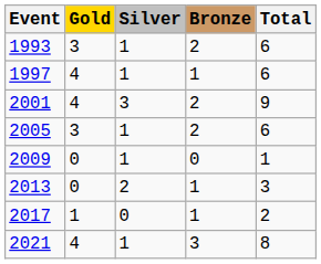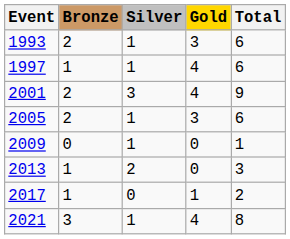 <table class="wikitable">
 <tr>
 <th>Event</th>
+<td style="background:#c96; font-weight:bold;">Bronze</td>
+<td style="background:silver; font-weight:bold;">Silver</td>
 <td style="background:gold; font-weight:bold;">Gold</td>
-<td style="background:silver; font-weight:bold;">Silver</td>
-<td style="background:#c96; font-weight:bold;">Bronze</td>
 <th>Total</th>
 </tr>
 <tr>
 <td><a href='#'>1993</a></td>
+<td>2</td>
+<td>1</td>
 <td>3</td>
-<td>1</td>
-<td>2</td>
 <td>6</td>
 </tr>
 <tr>
 <td><a href='#'>1997</a></td>
-<td>4</td>
 <td>1</td>
 <td>1</td>
+<td>4</td>
 <td>6</td>
 </tr>
 <tr>
 <td><a href='#'>2001</a></td>
+<td>2</td>
+<td>3</td>
 <td>4</td>
-<td>3</td>
-<td>2</td>
 <td>9</td>
 </tr>
 <tr>
 <td><a href='#'>2005</a></td>
+<td>2</td>
+<td>1</td>
 <td>3</td>
-<td>1</td>
-<td>2</td>
 <td>6</td>
 </tr>
 <tr>
 <td><a href='#'>2009</a></td>
 <td>0</td>
 <td>1</td>
 <td>0</td>
 <td>1</td>
 </tr>
 <tr>
 <td><a href='#'>2013</a></td>
+<td>1</td>
+<td>2</td>
 <td>0</td>
-<td>2</td>
-<td>1</td>
 <td>3</td>
 </tr>
 <tr>
 <td><a href='#'>2017</a></td>
 <td>1</td>
 <td>0</td>
 <td>1</td>
 <td>2</td>
 </tr>
 <tr>
 <td><a href='#'>2021</a></td>
+<td>3</td>
+<td>1</td>
 <td>4</td>
-<td>1</td>
-<td>3</td>
 <td>8</td>
 </tr>
 </table>
